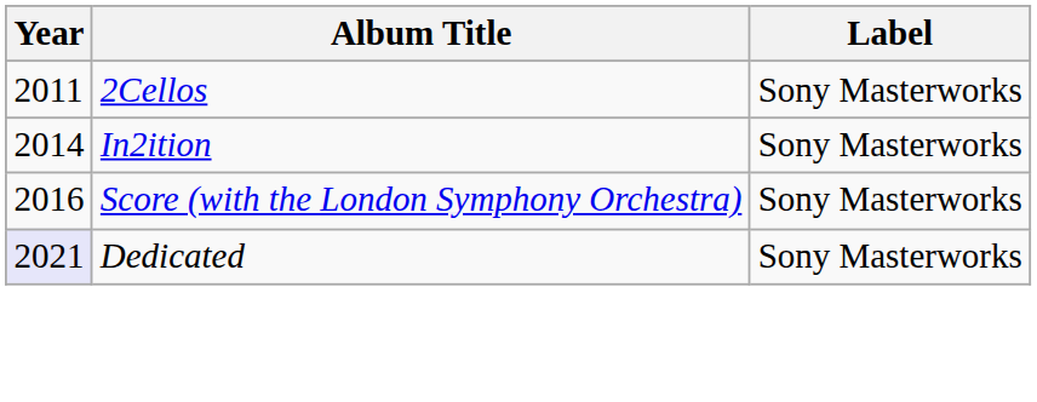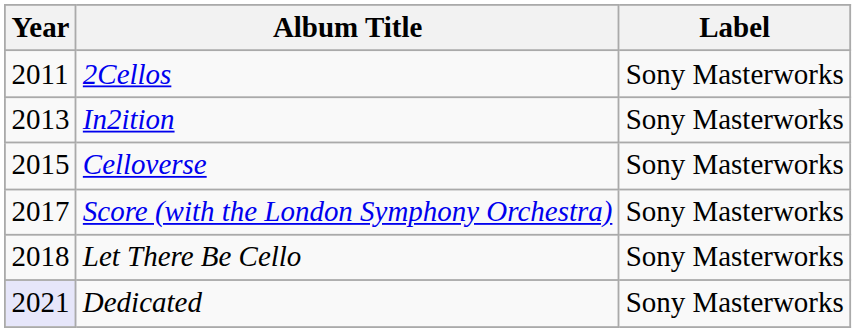 <table class="wikitable">
 <tr>
 <th>Year</th>
 <th>Album Title</th>
 <th>Label</th>
 </tr>
 <tr>
 <td>2011</td>
 <td><em><a href='#'>2Cellos</a></em></td>
 <td>Sony Masterworks</td>
 </tr>
 <tr>
-<td>2014</td>
+<td>2013</td>
 <td><em><a href='#'>In2ition</a></em></td>
 <td>Sony Masterworks</td>
 </tr>
 <tr>
-<td>2016</td>
+<td>2015</td>
+<td><em><a href='#'>Celloverse</a></em></td>
+<td>Sony Masterworks</td>
+</tr>
+<tr>
+<td>2017</td>
 <td><em><a href='#'>Score (with the London Symphony Orchestra)</a></em></td>
+<td>Sony Masterworks</td>
+</tr>
+<tr>
+<td>2018</td>
+<td><em>Let There Be Cello</em></td>
 <td>Sony Masterworks</td>
 </tr>
 <tr>
 <td style="background: lavender;">2021</td>
 <td><em>Dedicated</em></td>
 <td>Sony Masterworks</td>
 </tr>
 </table>
